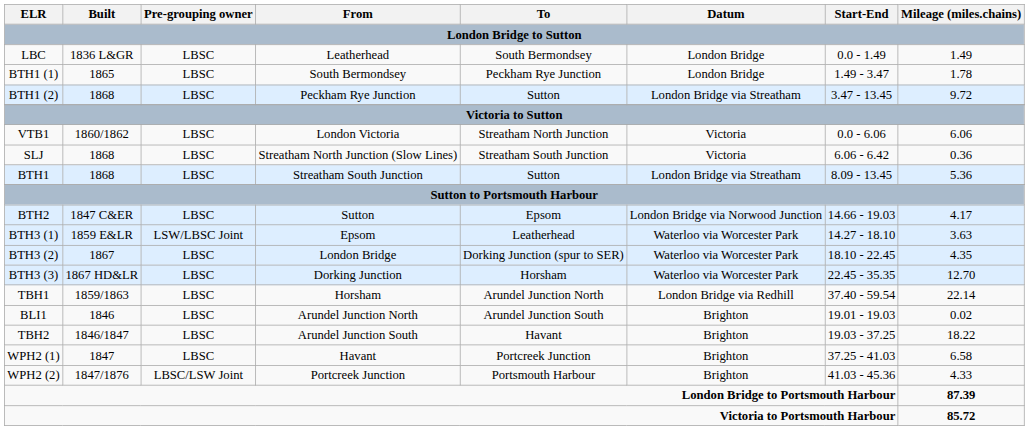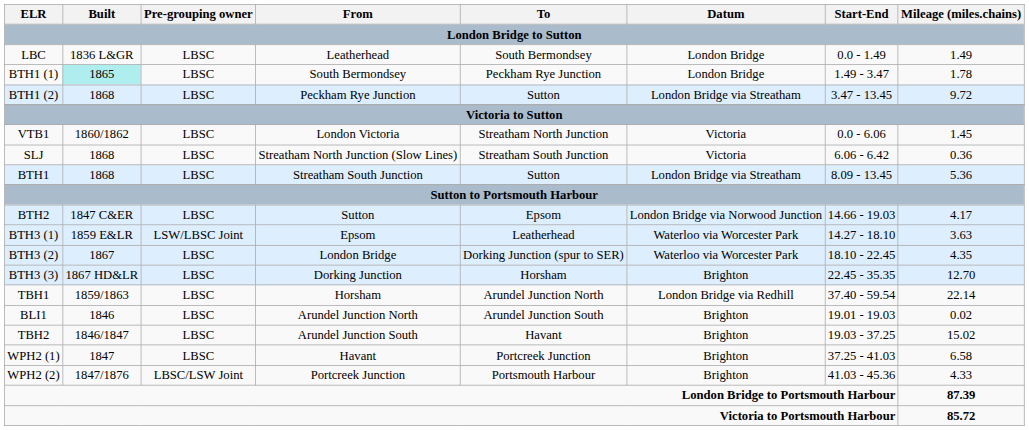 <table class="wikitable" style="text-align:center; clear:both;">
 <tr>
 <th>ELR</th>
 <th>Built</th>
 <th>Pre-grouping owner</th>
 <th>From</th>
 <th>To</th>
 <th>Datum</th>
 <th>Start-End</th>
 <th>Mileage (miles.chains)</th>
 </tr>
 <tr style="Background:#AABBCC; font-weight:bold">
 <td colspan=8>London Bridge to Sutton</td>
 </tr>
 <tr>
 <td>LBC</td>
 <td>1836 L&GR</td>
 <td>LBSC</td>
 <td>Leatherhead</td>
 <td>South Bermondsey</td>
 <td>London Bridge</td>
 <td>0.0 - 1.49</td>
 <td>1.49</td>
 </tr>
 <tr>
 <td>BTH1 (1)</td>
-<td>1865</td>
+<td style="background: paleturquoise;">1865</td>
 <td>LBSC</td>
 <td>South Bermondsey</td>
 <td>Peckham Rye Junction</td>
 <td>London Bridge</td>
 <td>1.49 - 3.47</td>
 <td>1.78</td>
 </tr>
 <tr style="Background:#DDEEFF">
 <td>BTH1 (2)</td>
 <td>1868</td>
 <td>LBSC</td>
 <td>Peckham Rye Junction</td>
 <td>Sutton</td>
 <td>London Bridge via Streatham</td>
 <td>3.47 - 13.45</td>
 <td>9.72</td>
 </tr>
 <tr>
 </tr>
 <tr style="Background:#AABBCC; font-weight:bold">
 <td colspan=8>Victoria to Sutton</td>
 </tr>
 <tr>
 <td>VTB1</td>
 <td>1860/1862</td>
 <td>LBSC</td>
 <td>London Victoria</td>
 <td>Streatham North Junction</td>
 <td>Victoria</td>
 <td>0.0 - 6.06</td>
-<td>6.06</td>
+<td>1.45</td>
 </tr>
 <tr>
 <td>SLJ</td>
 <td>1868</td>
 <td>LBSC</td>
 <td>Streatham North Junction (Slow Lines)</td>
 <td>Streatham South Junction</td>
 <td>Victoria</td>
 <td>6.06 - 6.42</td>
 <td>0.36</td>
 </tr>
 <tr style="Background:#DDEEFF">
 <td>BTH1</td>
 <td>1868</td>
 <td>LBSC</td>
 <td>Streatham South Junction</td>
 <td>Sutton</td>
 <td>London Bridge via Streatham</td>
 <td>8.09 - 13.45</td>
 <td>5.36</td>
 </tr>
 <tr>
 </tr>
 <tr style="Background:#AABBCC; font-weight:bold">
 <td colspan=8>Sutton to Portsmouth Harbour</td>
 </tr>
 <tr style="Background:#DDEEFF">
 <td>BTH2</td>
 <td>1847 C&ER</td>
 <td>LBSC</td>
 <td>Sutton</td>
 <td>Epsom</td>
 <td>London Bridge via Norwood Junction</td>
 <td>14.66 - 19.03</td>
 <td>4.17</td>
 </tr>
 <tr style="Background:#DDEEFF">
 <td>BTH3 (1)</td>
 <td>1859 E&LR</td>
 <td>LSW/LBSC Joint</td>
 <td>Epsom</td>
 <td>Leatherhead</td>
 <td>Waterloo via Worcester Park</td>
 <td>14.27 - 18.10</td>
 <td>3.63</td>
 </tr>
 <tr style="Background:#DDEEFF">
 <td>BTH3 (2)</td>
 <td>1867</td>
 <td>LBSC</td>
 <td>London Bridge</td>
 <td>Dorking Junction (spur to SER)</td>
 <td>Waterloo via Worcester Park</td>
 <td>18.10 - 22.45</td>
 <td>4.35</td>
 </tr>
 <tr style="Background:#DDEEFF">
 <td>BTH3 (3)</td>
 <td>1867 HD&LR</td>
 <td>LBSC</td>
 <td>Dorking Junction</td>
 <td>Horsham</td>
-<td>Waterloo via Worcester Park</td>
+<td>Brighton</td>
 <td>22.45 - 35.35</td>
 <td>12.70</td>
 </tr>
 <tr>
 <td>TBH1</td>
 <td>1859/1863</td>
 <td>LBSC</td>
 <td>Horsham</td>
 <td>Arundel Junction North</td>
 <td>London Bridge via Redhill</td>
 <td>37.40 - 59.54</td>
 <td>22.14</td>
 </tr>
 <tr>
 <td>BLI1</td>
 <td>1846</td>
 <td>LBSC</td>
 <td>Arundel Junction North</td>
 <td>Arundel Junction South</td>
 <td>Brighton</td>
 <td>19.01 - 19.03</td>
 <td>0.02</td>
 </tr>
 <tr>
 <td>TBH2</td>
 <td>1846/1847</td>
 <td>LBSC</td>
 <td>Arundel Junction South</td>
 <td>Havant</td>
 <td>Brighton</td>
 <td>19.03 - 37.25</td>
-<td>18.22</td>
+<td>15.02</td>
 </tr>
 <tr>
 <td>WPH2 (1)</td>
 <td>1847</td>
 <td>LBSC</td>
 <td>Havant</td>
 <td>Portcreek Junction</td>
 <td>Brighton</td>
 <td>37.25 - 41.03</td>
 <td>6.58</td>
 </tr>
 <tr>
 <td>WPH2 (2)</td>
 <td>1847/1876</td>
 <td>LBSC/LSW Joint</td>
 <td>Portcreek Junction</td>
 <td>Portsmouth Harbour</td>
 <td>Brighton</td>
 <td>41.03 - 45.36</td>
 <td>4.33</td>
 </tr>
 <tr>
 <td colspan=7; style="font-weight: bold; text-align: right">London Bridge to Portsmouth Harbour</td>
 <td style="font-weight: bold">87.39</td>
 </tr>
 <tr>
 <td colspan=7; style="font-weight: bold; text-align: right">Victoria to Portsmouth Harbour</td>
 <td style="font-weight: bold">85.72</td>
 </tr>
 </table>
